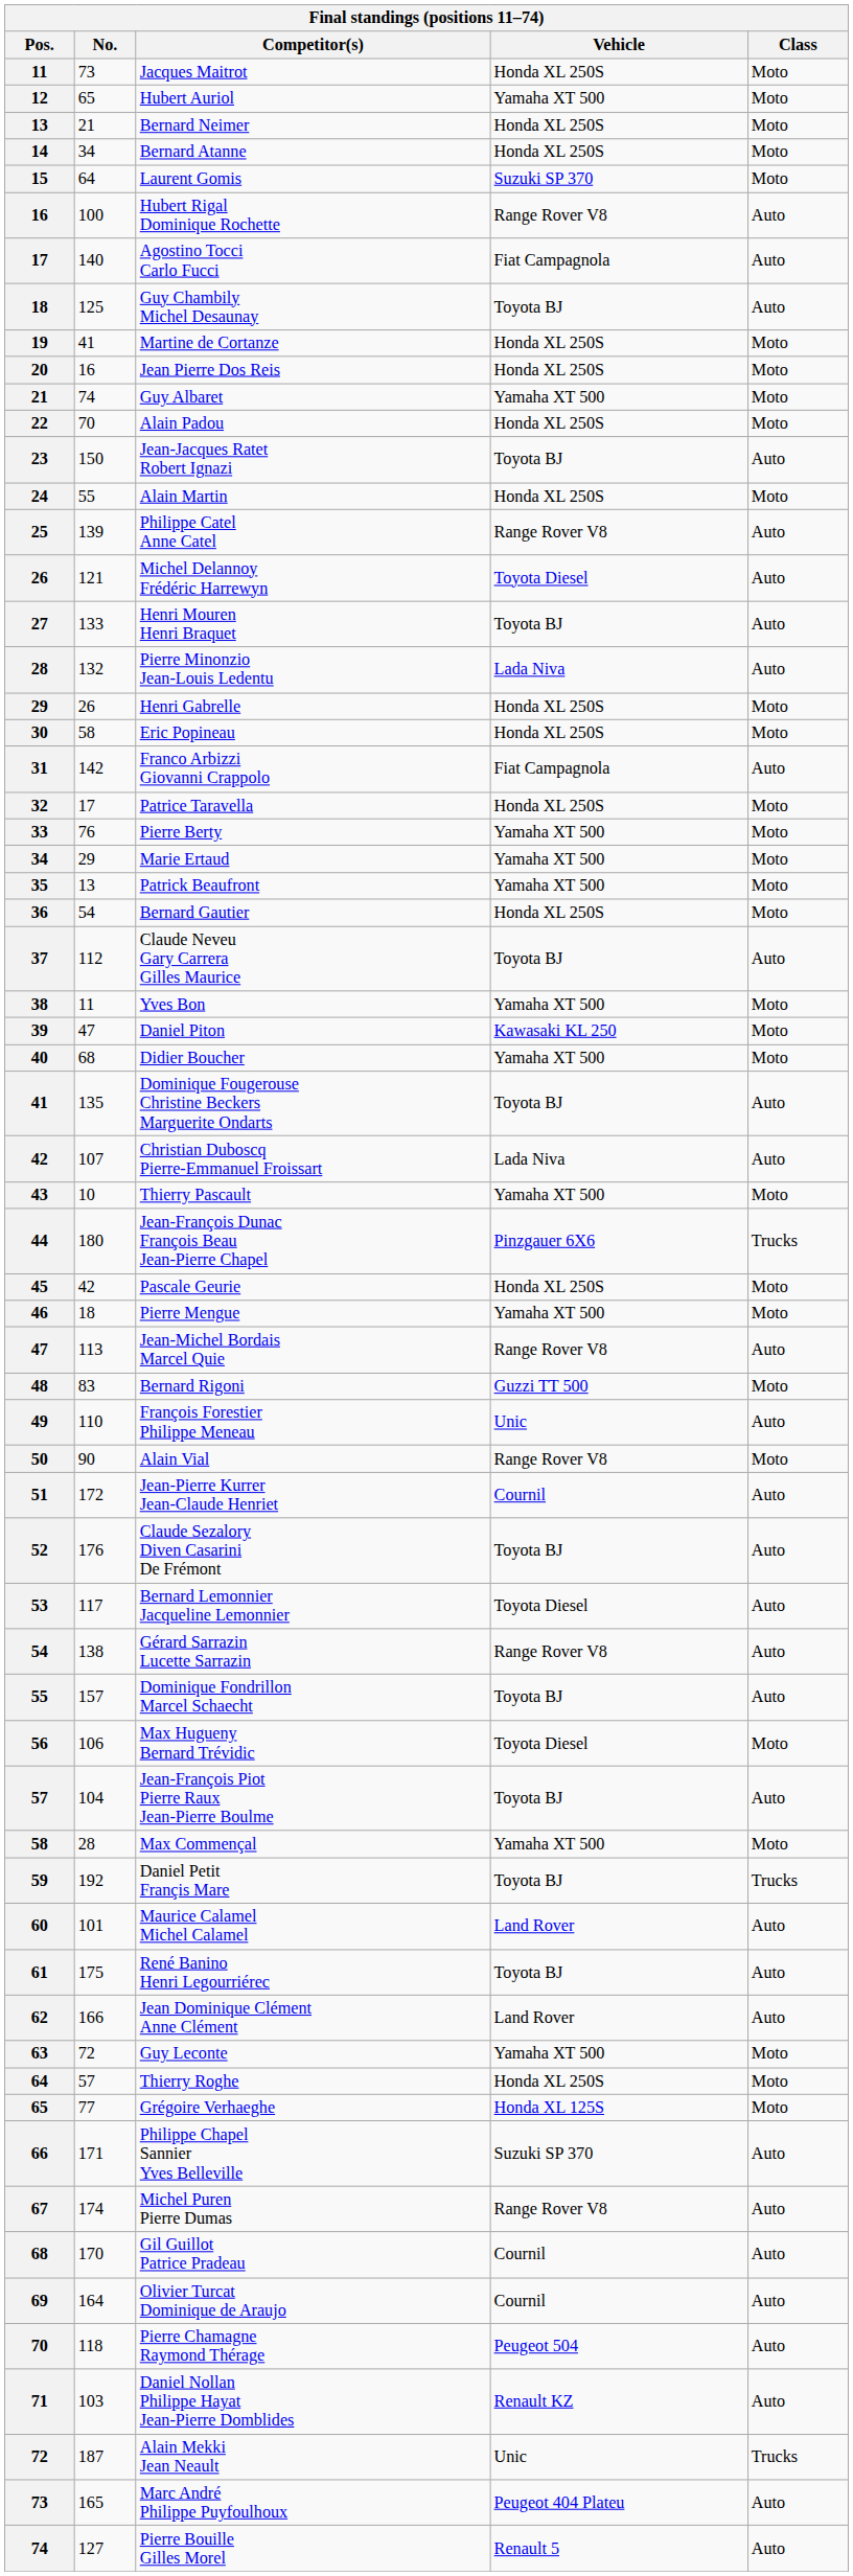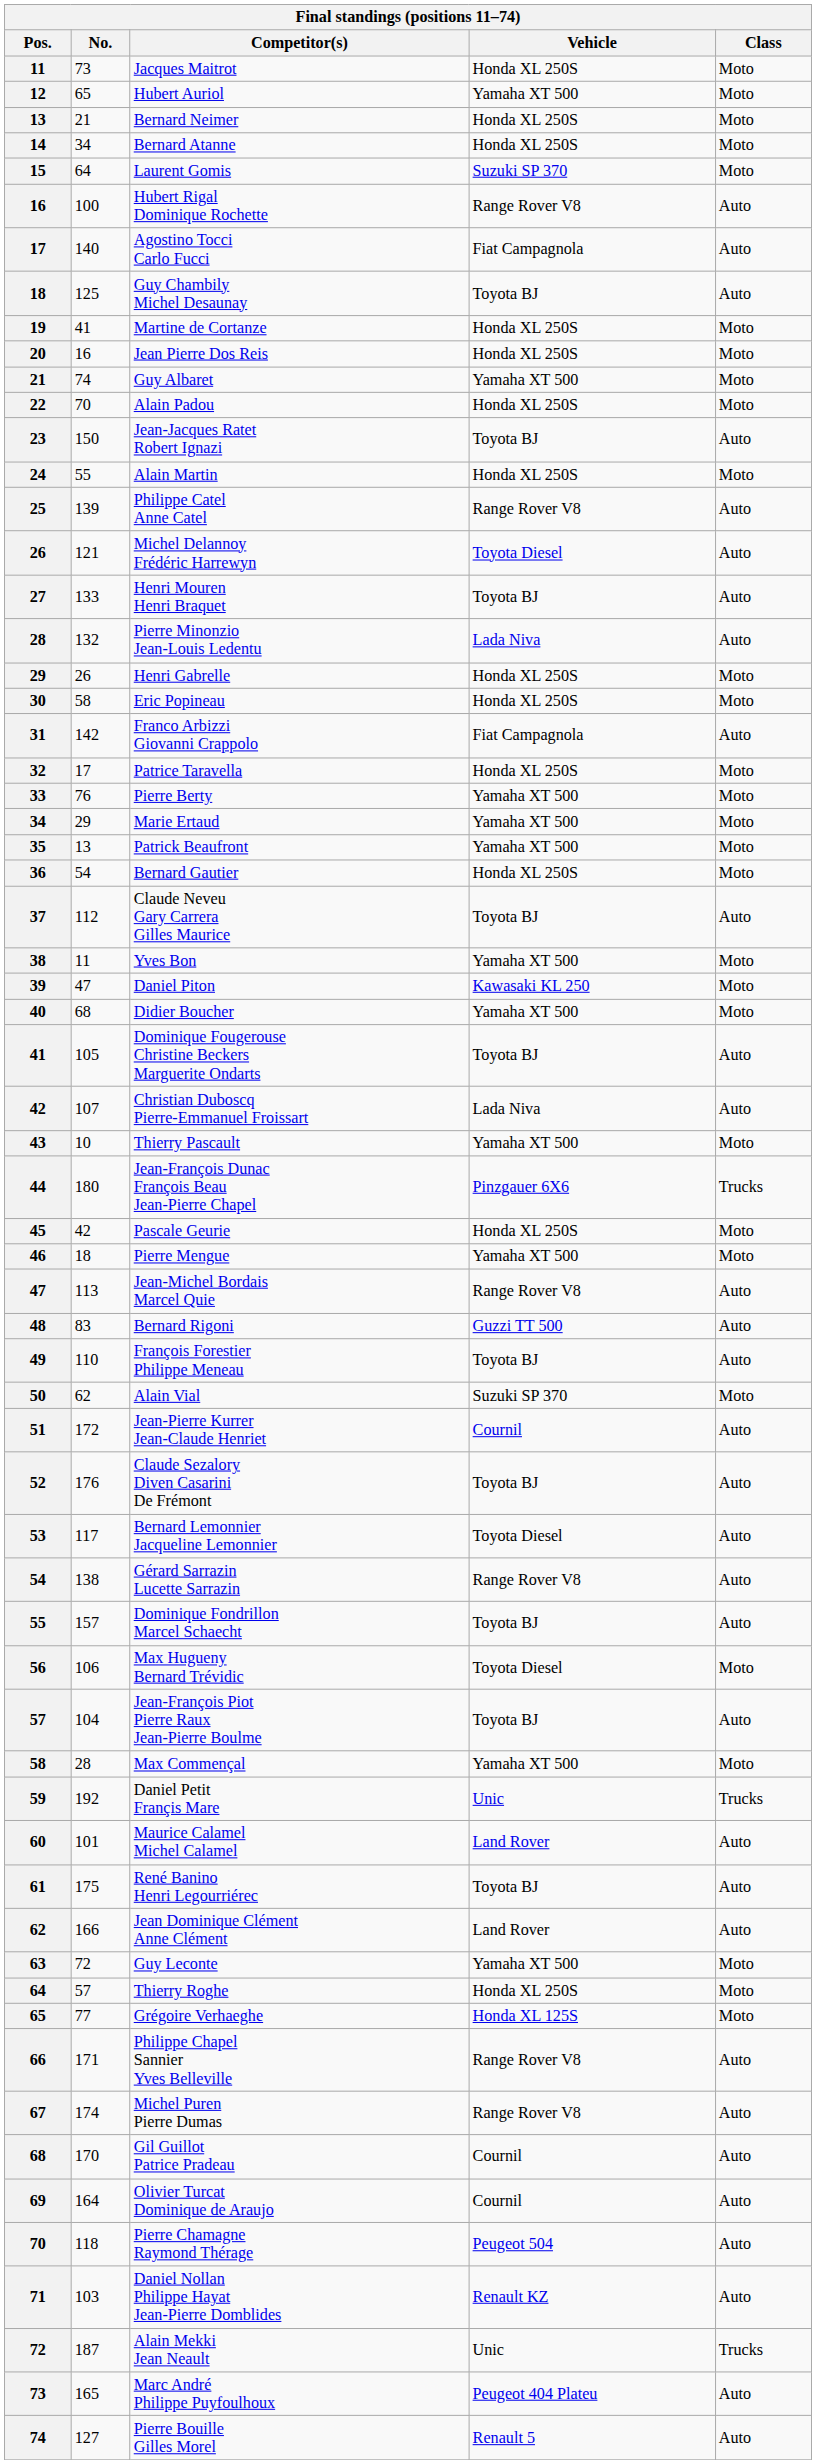 <table class="collapsible collapsed wikitable" style="width:50em;margin-top:-1px;">
 <tr>
 <th colspan="5">Final standings (positions 11–74)</th>
 </tr>
 <tr>
 <th>Pos.</th>
 <th>No.</th>
 <th>Competitor(s)</th>
 <th>Vehicle</th>
 <th>Class</th>
 </tr>
 <tr>
 <th>11</th>
 <td>73</td>
 <td> <a href='#'>Jacques Maitrot</a></td>
 <td>Honda XL 250S</td>
 <td>Moto</td>
 </tr>
 <tr>
 <th>12</th>
 <td>65</td>
 <td> <a href='#'>Hubert Auriol</a></td>
 <td>Yamaha XT 500</td>
 <td>Moto</td>
 </tr>
 <tr>
 <th>13</th>
 <td>21</td>
 <td> <a href='#'>Bernard Neimer</a></td>
 <td>Honda XL 250S</td>
 <td>Moto</td>
 </tr>
 <tr>
 <th>14</th>
 <td>34</td>
 <td> <a href='#'>Bernard Atanne</a></td>
 <td>Honda XL 250S</td>
 <td>Moto</td>
 </tr>
 <tr>
 <th>15</th>
 <td>64</td>
 <td> <a href='#'>Laurent Gomis</a></td>
 <td><a href='#'>Suzuki SP 370</a></td>
 <td>Moto</td>
 </tr>
 <tr>
 <th>16</th>
 <td>100</td>
 <td> <a href='#'>Hubert Rigal</a><br> <a href='#'>Dominique Rochette</a></td>
 <td>Range Rover V8</td>
 <td>Auto</td>
 </tr>
 <tr>
 <th>17</th>
 <td>140</td>
 <td> <a href='#'>Agostino Tocci</a><br> <a href='#'>Carlo Fucci</a></td>
 <td>Fiat Campagnola</td>
 <td>Auto</td>
 </tr>
 <tr>
 <th>18</th>
 <td>125</td>
 <td> <a href='#'>Guy Chambily</a><br> <a href='#'>Michel Desaunay</a></td>
 <td>Toyota BJ</td>
 <td>Auto</td>
 </tr>
 <tr>
 <th>19</th>
 <td>41</td>
 <td> <a href='#'>Martine de Cortanze</a></td>
 <td>Honda XL 250S</td>
 <td>Moto</td>
 </tr>
 <tr>
 <th>20</th>
 <td>16</td>
 <td> <a href='#'>Jean Pierre Dos Reis</a></td>
 <td>Honda XL 250S</td>
 <td>Moto</td>
 </tr>
 <tr>
 <th>21</th>
 <td>74</td>
 <td> <a href='#'>Guy Albaret</a></td>
 <td>Yamaha XT 500</td>
 <td>Moto</td>
 </tr>
 <tr>
 <th>22</th>
 <td>70</td>
 <td> <a href='#'>Alain Padou</a></td>
 <td>Honda XL 250S</td>
 <td>Moto</td>
 </tr>
 <tr>
 <th>23</th>
 <td>150</td>
 <td> <a href='#'>Jean-Jacques Ratet</a><br> <a href='#'>Robert Ignazi</a></td>
 <td>Toyota BJ</td>
 <td>Auto</td>
 </tr>
 <tr>
 <th>24</th>
 <td>55</td>
 <td> <a href='#'>Alain Martin</a></td>
 <td>Honda XL 250S</td>
 <td>Moto</td>
 </tr>
 <tr>
 <th>25</th>
 <td>139</td>
 <td> <a href='#'>Philippe Catel</a><br> <a href='#'>Anne Catel</a></td>
 <td>Range Rover V8</td>
 <td>Auto</td>
 </tr>
 <tr>
 <th>26</th>
 <td>121</td>
 <td> <a href='#'>Michel Delannoy</a> <br> <a href='#'>Frédéric Harrewyn</a></td>
 <td><a href='#'>Toyota Diesel</a></td>
 <td>Auto</td>
 </tr>
 <tr>
 <th>27</th>
 <td>133</td>
 <td> <a href='#'>Henri Mouren</a><br> <a href='#'>Henri Braquet</a></td>
 <td>Toyota BJ</td>
 <td>Auto</td>
 </tr>
 <tr>
 <th>28</th>
 <td>132</td>
 <td> <a href='#'>Pierre Minonzio</a><br> <a href='#'>Jean-Louis Ledentu</a></td>
 <td><a href='#'>Lada Niva</a></td>
 <td>Auto</td>
 </tr>
 <tr>
 <th>29</th>
 <td>26</td>
 <td> <a href='#'>Henri Gabrelle</a></td>
 <td>Honda XL 250S</td>
 <td>Moto</td>
 </tr>
 <tr>
 <th>30</th>
 <td>58</td>
 <td> <a href='#'>Eric Popineau</a></td>
 <td>Honda XL 250S</td>
 <td>Moto</td>
 </tr>
 <tr>
 <th>31</th>
 <td>142</td>
 <td> <a href='#'>Franco Arbizzi</a><br> <a href='#'>Giovanni Crappolo</a></td>
 <td>Fiat Campagnola</td>
 <td>Auto</td>
 </tr>
 <tr>
 <th>32</th>
 <td>17</td>
 <td> <a href='#'>Patrice Taravella</a></td>
 <td>Honda XL 250S</td>
 <td>Moto</td>
 </tr>
 <tr>
 <th>33</th>
 <td>76</td>
 <td> <a href='#'>Pierre Berty</a></td>
 <td>Yamaha XT 500</td>
 <td>Moto</td>
 </tr>
 <tr>
 <th>34</th>
 <td>29</td>
 <td> <a href='#'>Marie Ertaud</a></td>
 <td>Yamaha XT 500</td>
 <td>Moto</td>
 </tr>
 <tr>
 <th>35</th>
 <td>13</td>
 <td> <a href='#'>Patrick Beaufront</a></td>
 <td>Yamaha XT 500</td>
 <td>Moto</td>
 </tr>
 <tr>
 <th>36</th>
 <td>54</td>
 <td> <a href='#'>Bernard Gautier</a></td>
 <td>Honda XL 250S</td>
 <td>Moto</td>
 </tr>
 <tr>
 <th>37</th>
 <td>112</td>
 <td> Claude Neveu <br> <a href='#'>Gary Carrera</a><br> <a href='#'>Gilles Maurice</a></td>
 <td>Toyota BJ</td>
 <td>Auto</td>
 </tr>
 <tr>
 <th>38</th>
 <td>11</td>
 <td> <a href='#'>Yves Bon</a></td>
 <td>Yamaha XT 500</td>
 <td>Moto</td>
 </tr>
 <tr>
 <th>39</th>
 <td>47</td>
 <td> <a href='#'>Daniel Piton</a></td>
 <td><a href='#'>Kawasaki KL 250</a></td>
 <td>Moto</td>
 </tr>
 <tr>
 <th>40</th>
 <td>68</td>
 <td> <a href='#'>Didier Boucher</a></td>
 <td>Yamaha XT 500</td>
 <td>Moto</td>
 </tr>
 <tr>
 <th>41</th>
-<td>135</td>
+<td>105</td>
 <td> <a href='#'>Dominique Fougerouse</a><br> <a href='#'>Christine Beckers</a><br> <a href='#'>Marguerite Ondarts</a></td>
 <td>Toyota BJ</td>
 <td>Auto</td>
 </tr>
 <tr>
 <th>42</th>
 <td>107</td>
 <td> <a href='#'>Christian Duboscq</a><br> <a href='#'>Pierre-Emmanuel Froissart</a></td>
 <td>Lada Niva</td>
 <td>Auto</td>
 </tr>
 <tr>
 <th>43</th>
 <td>10</td>
 <td> <a href='#'>Thierry Pascault</a></td>
 <td>Yamaha XT 500</td>
 <td>Moto</td>
 </tr>
 <tr>
 <th>44</th>
 <td>180</td>
 <td> <a href='#'>Jean-François Dunac</a><br> <a href='#'>François Beau</a><br> <a href='#'>Jean-Pierre Chapel</a></td>
 <td><a href='#'>Pinzgauer 6X6</a></td>
 <td>Trucks</td>
 </tr>
 <tr>
 <th>45</th>
 <td>42</td>
 <td> <a href='#'>Pascale Geurie</a></td>
 <td>Honda XL 250S</td>
 <td>Moto</td>
 </tr>
 <tr>
 <th>46</th>
 <td>18</td>
 <td> <a href='#'>Pierre Mengue</a></td>
 <td>Yamaha XT 500</td>
 <td>Moto</td>
 </tr>
 <tr>
 <th>47</th>
 <td>113</td>
 <td> <a href='#'>Jean-Michel Bordais</a><br> <a href='#'>Marcel Quie</a></td>
 <td>Range Rover V8</td>
 <td>Auto</td>
 </tr>
 <tr>
 <th>48</th>
 <td>83</td>
 <td> <a href='#'>Bernard Rigoni</a></td>
 <td><a href='#'>Guzzi TT 500</a></td>
-<td>Moto</td>
+<td>Auto</td>
 </tr>
 <tr>
 <th>49</th>
 <td>110</td>
 <td> <a href='#'>François Forestier</a><br> <a href='#'>Philippe Meneau</a></td>
-<td><a href='#'>Unic</a></td>
+<td>Toyota BJ</td>
 <td>Auto</td>
 </tr>
 <tr>
 <th>50</th>
-<td>90</td>
+<td>62</td>
 <td> <a href='#'>Alain Vial</a></td>
-<td>Range Rover V8</td>
+<td>Suzuki SP 370</td>
 <td>Moto</td>
 </tr>
 <tr>
 <th>51</th>
 <td>172</td>
 <td> <a href='#'>Jean-Pierre Kurrer</a><br> <a href='#'>Jean-Claude Henriet</a></td>
 <td><a href='#'>Cournil</a></td>
 <td>Auto</td>
 </tr>
 <tr>
 <th>52</th>
 <td>176</td>
 <td> <a href='#'>Claude Sezalory</a><br>  <a href='#'>Diven Casarini</a> <br> De Frémont</td>
 <td>Toyota BJ</td>
 <td>Auto</td>
 </tr>
 <tr>
 <th>53</th>
 <td>117</td>
 <td> <a href='#'>Bernard Lemonnier</a><br> <a href='#'>Jacqueline Lemonnier</a></td>
 <td>Toyota Diesel</td>
 <td>Auto</td>
 </tr>
 <tr>
 <th>54</th>
 <td>138</td>
 <td> <a href='#'>Gérard Sarrazin</a><br> <a href='#'>Lucette Sarrazin</a></td>
 <td>Range Rover V8</td>
 <td>Auto</td>
 </tr>
 <tr>
 <th>55</th>
 <td>157</td>
 <td> <a href='#'>Dominique Fondrillon</a><br> <a href='#'>Marcel Schaecht</a></td>
 <td>Toyota BJ</td>
 <td>Auto</td>
 </tr>
 <tr>
 <th>56</th>
 <td>106</td>
 <td> <a href='#'>Max Hugueny</a><br> <a href='#'>Bernard Trévidic</a></td>
 <td>Toyota Diesel</td>
 <td>Moto</td>
 </tr>
 <tr>
 <th>57</th>
 <td>104</td>
 <td> <a href='#'>Jean-François Piot</a><br> <a href='#'>Pierre Raux</a><br> <a href='#'>Jean-Pierre Boulme</a></td>
 <td>Toyota BJ</td>
 <td>Auto</td>
 </tr>
 <tr>
 <th>58</th>
 <td>28</td>
 <td> <a href='#'>Max Commençal</a></td>
 <td>Yamaha XT 500</td>
 <td>Moto</td>
 </tr>
 <tr>
 <th>59</th>
 <td>192</td>
 <td> Daniel Petit<br> <a href='#'>Françis Mare</a></td>
-<td>Toyota BJ</td>
+<td><a href='#'>Unic</a></td>
 <td>Trucks</td>
 </tr>
 <tr>
 <th>60</th>
 <td>101</td>
 <td> <a href='#'>Maurice Calamel</a><br> <a href='#'>Michel Calamel</a></td>
 <td><a href='#'>Land Rover</a></td>
 <td>Auto</td>
 </tr>
 <tr>
 <th>61</th>
 <td>175</td>
 <td> <a href='#'>René Banino</a><br> <a href='#'>Henri Legourriérec</a></td>
 <td>Toyota BJ</td>
 <td>Auto</td>
 </tr>
 <tr>
 <th>62</th>
 <td>166</td>
 <td> <a href='#'>Jean Dominique Clément</a><br> <a href='#'>Anne Clément</a></td>
 <td>Land Rover</td>
 <td>Auto</td>
 </tr>
 <tr>
 <th>63</th>
 <td>72</td>
 <td> <a href='#'>Guy Leconte</a></td>
 <td>Yamaha XT 500</td>
 <td>Moto</td>
 </tr>
 <tr>
 <th>64</th>
 <td>57</td>
 <td> <a href='#'>Thierry Roghe</a></td>
 <td>Honda XL 250S</td>
 <td>Moto</td>
 </tr>
 <tr>
 <th>65</th>
 <td>77</td>
 <td> <a href='#'>Grégoire Verhaeghe</a></td>
 <td><a href='#'>Honda XL 125S</a></td>
 <td>Moto</td>
 </tr>
 <tr>
 <th>66</th>
 <td>171</td>
 <td> <a href='#'>Philippe Chapel</a><br> Sannier<br> <a href='#'>Yves Belleville</a></td>
-<td>Suzuki SP 370</td>
+<td>Range Rover V8</td>
 <td>Auto</td>
 </tr>
 <tr>
 <th>67</th>
 <td>174</td>
 <td> <a href='#'>Michel Puren</a><br> Pierre Dumas</td>
 <td>Range Rover V8</td>
 <td>Auto</td>
 </tr>
 <tr>
 <th>68</th>
 <td>170</td>
 <td> <a href='#'>Gil Guillot</a><br> <a href='#'>Patrice Pradeau</a></td>
 <td>Cournil</td>
 <td>Auto</td>
 </tr>
 <tr>
 <th>69</th>
 <td>164</td>
 <td> <a href='#'>Olivier Turcat</a><br> <a href='#'>Dominique de Araujo</a></td>
 <td>Cournil</td>
 <td>Auto</td>
 </tr>
 <tr>
 <th>70</th>
 <td>118</td>
 <td> <a href='#'>Pierre Chamagne</a><br> <a href='#'>Raymond Thérage</a></td>
 <td><a href='#'>Peugeot 504</a></td>
 <td>Auto</td>
 </tr>
 <tr>
 <th>71</th>
 <td>103</td>
 <td> <a href='#'>Daniel Nollan</a><br> <a href='#'>Philippe Hayat</a><br> <a href='#'>Jean-Pierre Domblides</a></td>
 <td><a href='#'>Renault KZ</a></td>
 <td>Auto</td>
 </tr>
 <tr>
 <th>72</th>
 <td>187</td>
 <td> <a href='#'>Alain Mekki</a><br> <a href='#'>Jean Neault</a></td>
 <td>Unic</td>
 <td>Trucks</td>
 </tr>
 <tr>
 <th>73</th>
 <td>165</td>
 <td> <a href='#'>Marc André</a><br> <a href='#'>Philippe Puyfoulhoux</a></td>
 <td><a href='#'>Peugeot 404 Plateu</a></td>
 <td>Auto</td>
 </tr>
 <tr>
 <th>74</th>
 <td>127</td>
 <td> <a href='#'>Pierre Bouille</a><br> <a href='#'>Gilles Morel</a></td>
 <td><a href='#'>Renault 5</a></td>
 <td>Auto</td>
 </tr>
 </table>
